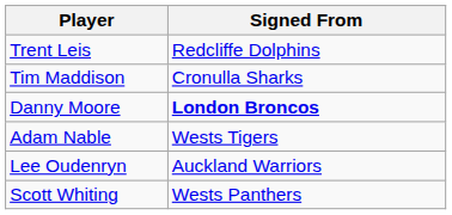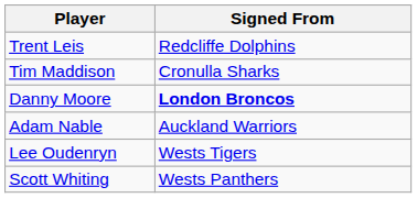 <table class="wikitable" style="font-size:90%">
 <tr style="background:#efefef;">
 <th style="width:120px;">Player</th>
 <th style="width:210px;">Signed From</th>
 </tr>
 <tr>
 <td><a href='#'>Trent Leis</a></td>
 <td> <a href='#'>Redcliffe Dolphins</a></td>
 </tr>
 <tr>
 <td><a href='#'>Tim Maddison</a></td>
 <td> <a href='#'>Cronulla Sharks</a></td>
 </tr>
 <tr>
 <td><a href='#'>Danny Moore</a></td>
 <td><strong> <a href='#'>London Broncos</a></strong></td>
 </tr>
 <tr>
 <td><a href='#'>Adam Nable</a></td>
-<td> <a href='#'>Wests Tigers</a></td>
+<td> <a href='#'>Auckland Warriors</a></td>
 </tr>
 <tr>
 <td><a href='#'>Lee Oudenryn</a></td>
-<td> <a href='#'>Auckland Warriors</a></td>
+<td> <a href='#'>Wests Tigers</a></td>
 </tr>
 <tr>
 <td><a href='#'>Scott Whiting</a></td>
 <td> <a href='#'>Wests Panthers</a></td>
 </tr>
 </table>
